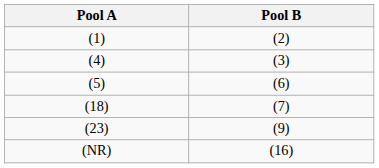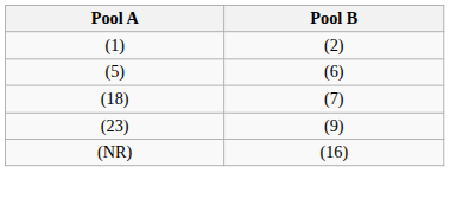 <table class="wikitable">
 <tr>
 <th width="200">Pool A</th>
 <th width="200">Pool B</th>
 </tr>
 <tr align="center">
 <td> (1)</td>
 <td> (2)</td>
-</tr>
-<tr align="center">
-<td>  (4)</td>
-<td> (3)</td>
 </tr>
 <tr align="center">
 <td> (5)</td>
 <td> (6)</td>
 </tr>
 <tr align="center">
 <td> (18)</td>
 <td> (7)</td>
 </tr>
 <tr align="center">
 <td> (23)</td>
 <td> (9)</td>
 </tr>
 <tr align="center">
 <td> (NR)</td>
 <td> (16)</td>
 </tr>
 </table>
